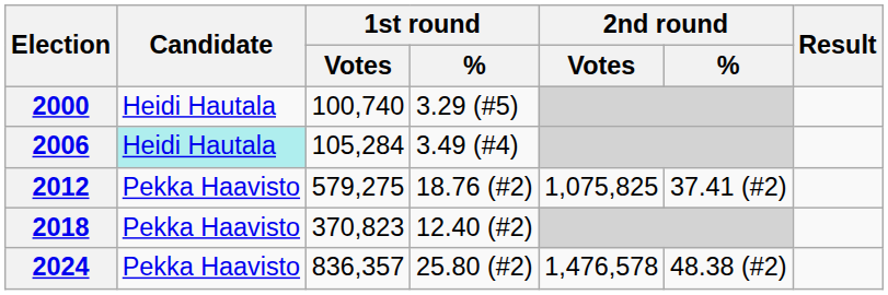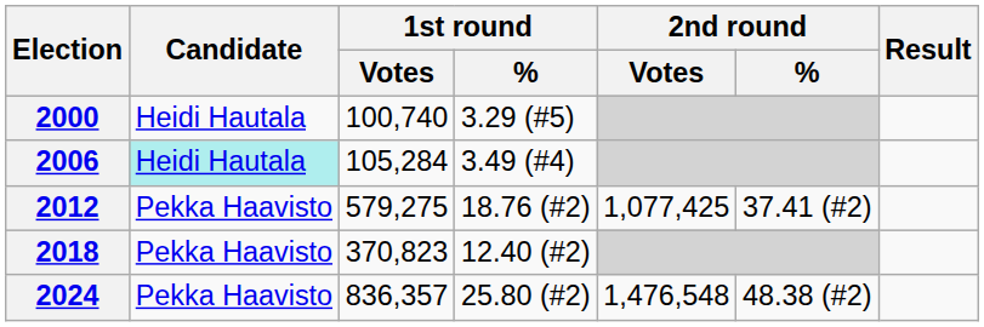 <table class=wikitable>
 <tr>
 <th rowspan=2>Election</th>
 <th rowspan=2>Candidate</th>
 <th colspan=2>1st round</th>
 <th colspan=2>2nd round</th>
 <th rowspan=2>Result</th>
 </tr>
 <tr>
 <th>Votes</th>
 <th>%</th>
 <th>Votes</th>
 <th>%</th>
 </tr>
 <tr>
 <th><a href='#'>2000</a></th>
 <td><a href='#'>Heidi Hautala</a></td>
 <td>100,740</td>
 <td>3.29 (#5)</td>
 <td colspan=2 style="background:lightgrey;"></td>
 <td></td>
 </tr>
 <tr>
 <th><a href='#'>2006</a></th>
 <td style="background: paleturquoise;"><a href='#'>Heidi Hautala</a></td>
 <td>105,284</td>
 <td>3.49 (#4)</td>
 <td colspan=2 style="background:lightgrey;"></td>
 <td></td>
 </tr>
 <tr>
 <th><a href='#'>2012</a></th>
 <td><a href='#'>Pekka Haavisto</a></td>
 <td>579,275</td>
 <td>18.76 (#2)</td>
-<td>1,075,825</td>
+<td>1,077,425</td>
 <td>37.41 (#2)</td>
 <td></td>
 </tr>
 <tr>
 <th><a href='#'>2018</a></th>
 <td><a href='#'>Pekka Haavisto</a></td>
 <td>370,823</td>
 <td>12.40 (#2)</td>
 <td colspan=2 style="background:lightgrey;"></td>
 <td></td>
 </tr>
 <tr>
 <th><a href='#'>2024</a></th>
 <td><a href='#'>Pekka Haavisto</a></td>
 <td>836,357</td>
 <td>25.80 (#2)</td>
-<td>1,476,578</td>
+<td>1,476,548</td>
 <td>48.38 (#2)</td>
 <td></td>
 </tr>
 </table>
